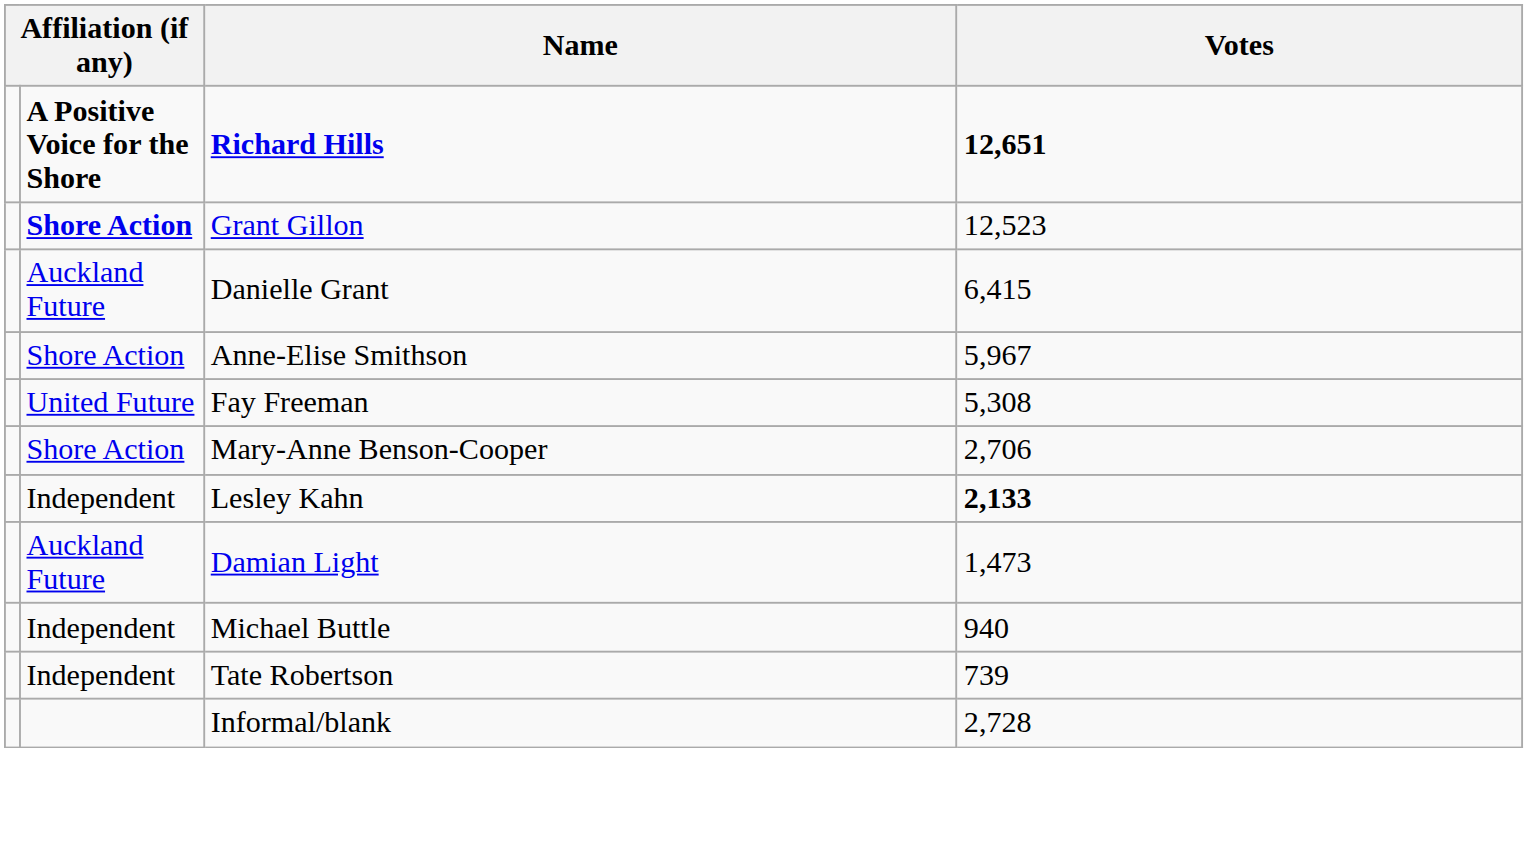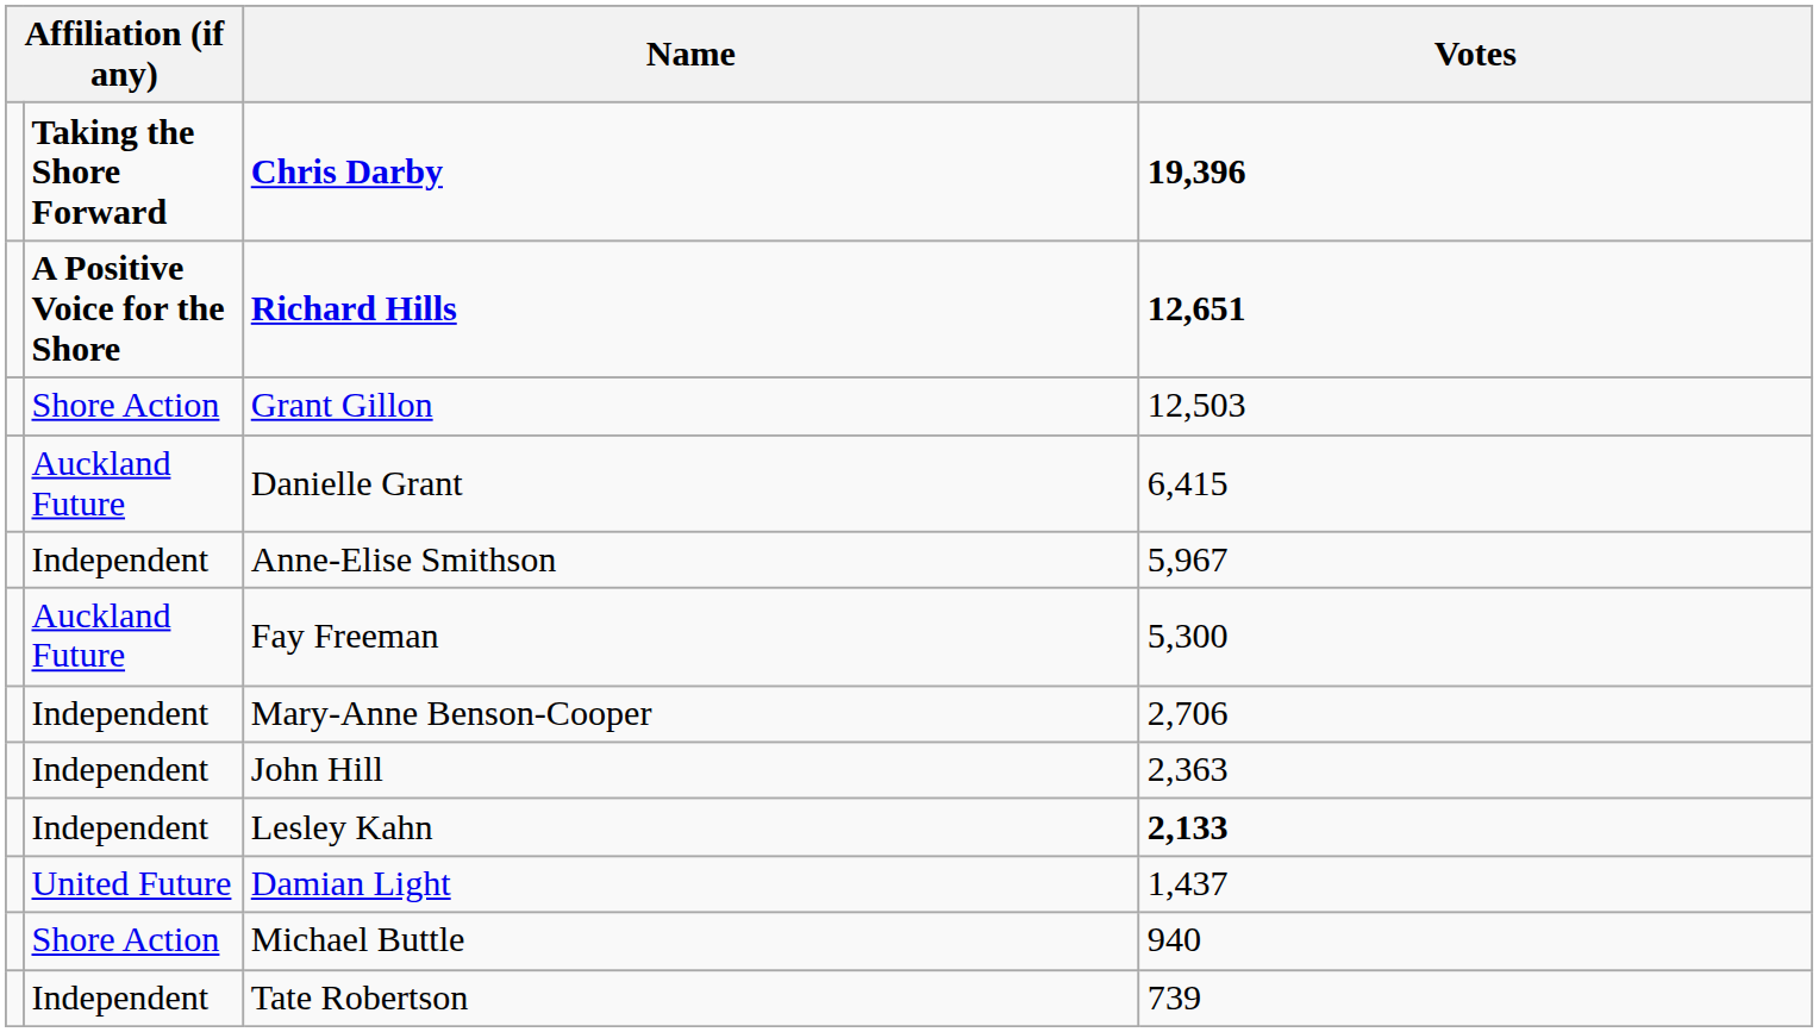 <table class="wikitable" style="width:51%;">
 <tr>
 <th colspan="2" style="width:1%;">Affiliation (if any)</th>
 <th style="width:20%;">Name</th>
 <th style="width:15%;">Votes</th>
+</tr>
+<tr>
+<td></td>
+<td><strong>Taking the Shore Forward</strong></td>
+<td><strong><a href='#'>Chris Darby</a></strong></td>
+<td><strong>19,396</strong></td>
 </tr>
 <tr>
 <td bgcolor=></td>
 <td><strong>A Positive Voice for the Shore</strong></td>
 <td><strong><a href='#'>Richard Hills</a></strong></td>
 <td><strong>12,651</strong></td>
 </tr>
 <tr>
 <td bgcolor=></td>
-<td><strong><a href='#'>Shore Action</a></strong></td>
+<td><a href='#'>Shore Action</a></td>
 <td><a href='#'>Grant Gillon</a></td>
-<td>12,523</td>
+<td>12,503</td>
 </tr>
 <tr>
 <td bgcolor=></td>
 <td><a href='#'>Auckland Future</a></td>
 <td>Danielle Grant</td>
 <td>6,415</td>
 </tr>
 <tr>
 <td bgcolor=></td>
-<td><a href='#'>Shore Action</a></td>
+<td>Independent</td>
 <td>Anne-Elise Smithson</td>
 <td>5,967</td>
 </tr>
 <tr>
 <td bgcolor=></td>
-<td><a href='#'>United Future</a></td>
+<td><a href='#'>Auckland Future</a></td>
 <td>Fay Freeman</td>
-<td>5,308</td>
+<td>5,300</td>
 </tr>
 <tr>
 <td bgcolor=></td>
-<td><a href='#'>Shore Action</a></td>
+<td>Independent</td>
 <td>Mary-Anne Benson-Cooper</td>
 <td>2,706</td>
+</tr>
+<tr>
+<td bgcolor=></td>
+<td>Independent</td>
+<td>John Hill</td>
+<td>2,363</td>
 </tr>
 <tr>
 <td bgcolor=></td>
 <td>Independent</td>
 <td>Lesley Kahn</td>
 <td><strong>2,133</strong></td>
 </tr>
 <tr>
 <td bgcolor=></td>
-<td><a href='#'>Auckland Future</a></td>
+<td><a href='#'>United Future</a></td>
 <td><a href='#'>Damian Light</a></td>
-<td>1,473</td>
+<td>1,437</td>
 </tr>
 <tr>
 <td bgcolor=></td>
-<td>Independent</td>
+<td><a href='#'>Shore Action</a></td>
 <td>Michael Buttle</td>
 <td>940</td>
 </tr>
 <tr>
 <td bgcolor=></td>
 <td>Independent</td>
 <td>Tate Robertson</td>
 <td>739</td>
 </tr>
-<tr>
-<td></td>
-<td></td>
-<td>Informal/blank</td>
-<td>2,728</td>
-</tr>
 </table>
